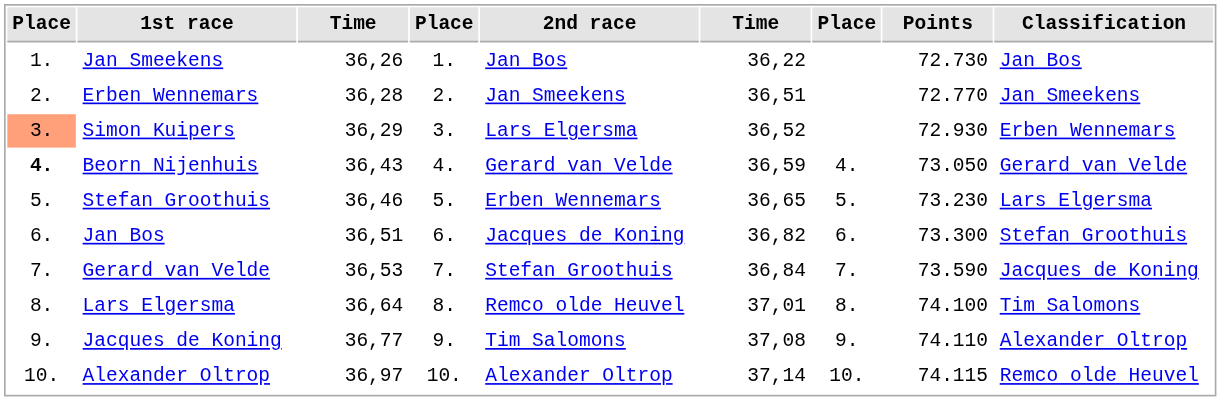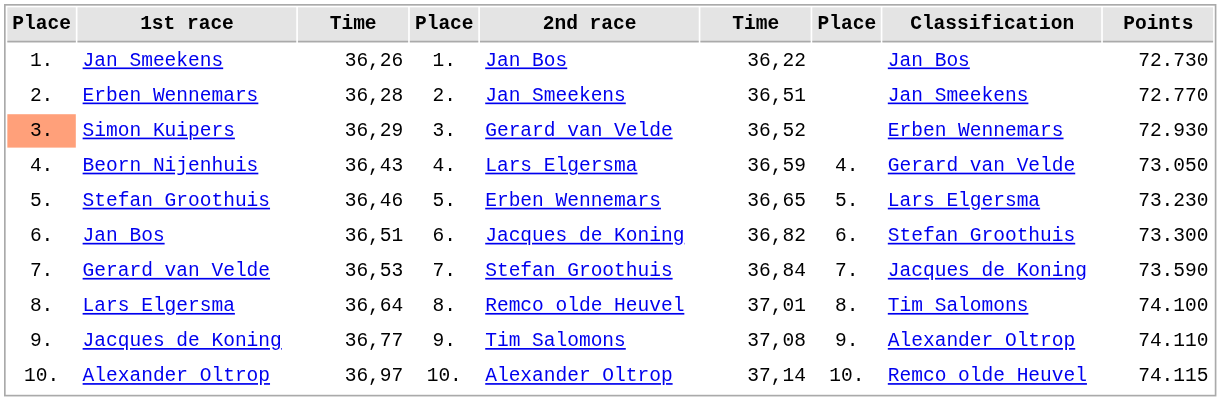 <table cellspacing="1" cellpadding="3" style="border:1px solid #AAAAAA;font-size:90%">
 <tr bgcolor="#E4E4E4">
 <th style="border-bottom:1px solid #AAAAAA" width=15>Place</th>
 <th style="border-bottom:1px solid #AAAAAA" width=125>1st race</th>
 <th style="border-bottom:1px solid #AAAAAA" width=60>Time</th>
 <th style="border-bottom:1px solid #AAAAAA" width=15>Place</th>
 <th style="border-bottom:1px solid #AAAAAA" width=125>2nd race</th>
 <th style="border-bottom:1px solid #AAAAAA" width=60>Time</th>
 <th style="border-bottom:1px solid #AAAAAA" width=15>Place</th>
+<th style="border-bottom:1px solid #AAAAAA" width=125>Classification</th>
 <th style="border-bottom:1px solid #AAAAAA" width=60>Points</th>
-<th style="border-bottom:1px solid #AAAAAA" width=125>Classification</th>
 </tr>
 <tr>
 <td align="center">1.</td>
 <td><a href='#'>Jan Smeekens</a></td>
 <td align="right">36,26</td>
 <td align="center">1.</td>
 <td><a href='#'>Jan Bos</a></td>
 <td align="right">36,22</td>
 <td align="center"></td>
+<td><a href='#'>Jan Bos</a></td>
 <td align="right">72.730</td>
-<td><a href='#'>Jan Bos</a></td>
 </tr>
 <tr>
 <td align="center">2.</td>
 <td><a href='#'>Erben Wennemars</a></td>
 <td align="right">36,28</td>
 <td align="center">2.</td>
 <td><a href='#'>Jan Smeekens</a></td>
 <td align="right">36,51</td>
 <td align="center"></td>
+<td><a href='#'>Jan Smeekens</a></td>
 <td align="right">72.770</td>
-<td><a href='#'>Jan Smeekens</a></td>
 </tr>
 <tr>
 <td align="center" style="background: lightsalmon;">3.</td>
 <td><a href='#'>Simon Kuipers</a></td>
 <td align="right">36,29</td>
 <td align="center">3.</td>
-<td><a href='#'>Lars Elgersma</a></td>
+<td><a href='#'>Gerard van Velde</a></td>
 <td align="right">36,52</td>
 <td align="center"></td>
+<td><a href='#'>Erben Wennemars</a></td>
 <td align="right">72.930</td>
-<td><a href='#'>Erben Wennemars</a></td>
 </tr>
 <tr>
-<td align="center"><strong>4.</strong></td>
+<td align="center">4.</td>
 <td><a href='#'>Beorn Nijenhuis</a></td>
 <td align="right">36,43</td>
 <td align="center">4.</td>
-<td><a href='#'>Gerard van Velde</a></td>
+<td><a href='#'>Lars Elgersma</a></td>
 <td align="right">36,59</td>
 <td align="center">4.</td>
+<td><a href='#'>Gerard van Velde</a></td>
 <td align="right">73.050</td>
-<td><a href='#'>Gerard van Velde</a></td>
 </tr>
 <tr>
 <td align="center">5.</td>
 <td><a href='#'>Stefan Groothuis</a></td>
 <td align="right">36,46</td>
 <td align="center">5.</td>
 <td><a href='#'>Erben Wennemars</a></td>
 <td align="right">36,65</td>
 <td align="center">5.</td>
+<td><a href='#'>Lars Elgersma</a></td>
 <td align="right">73.230</td>
-<td><a href='#'>Lars Elgersma</a></td>
 </tr>
 <tr>
 <td align="center">6.</td>
 <td><a href='#'>Jan Bos</a></td>
 <td align="right">36,51</td>
 <td align="center">6.</td>
 <td><a href='#'>Jacques de Koning</a></td>
 <td align="right">36,82</td>
 <td align="center">6.</td>
+<td><a href='#'>Stefan Groothuis</a></td>
 <td align="right">73.300</td>
-<td><a href='#'>Stefan Groothuis</a></td>
 </tr>
 <tr>
 <td align="center">7.</td>
 <td><a href='#'>Gerard van Velde</a></td>
 <td align="right">36,53</td>
 <td align="center">7.</td>
 <td><a href='#'>Stefan Groothuis</a></td>
 <td align="right">36,84</td>
 <td align="center">7.</td>
+<td><a href='#'>Jacques de Koning</a></td>
 <td align="right">73.590</td>
-<td><a href='#'>Jacques de Koning</a></td>
 </tr>
 <tr>
 <td align="center">8.</td>
 <td><a href='#'>Lars Elgersma</a></td>
 <td align="right">36,64</td>
 <td align="center">8.</td>
 <td><a href='#'>Remco olde Heuvel</a></td>
 <td align="right">37,01</td>
 <td align="center">8.</td>
+<td><a href='#'>Tim Salomons</a></td>
 <td align="right">74.100</td>
-<td><a href='#'>Tim Salomons</a></td>
 </tr>
 <tr>
 <td align="center">9.</td>
 <td><a href='#'>Jacques de Koning</a></td>
 <td align="right">36,77</td>
 <td align="center">9.</td>
 <td><a href='#'>Tim Salomons</a></td>
 <td align="right">37,08</td>
 <td align="center">9.</td>
+<td><a href='#'>Alexander Oltrop</a></td>
 <td align="right">74.110</td>
-<td><a href='#'>Alexander Oltrop</a></td>
 </tr>
 <tr>
 <td align="center">10.</td>
 <td><a href='#'>Alexander Oltrop</a></td>
 <td align="right">36,97</td>
 <td align="center">10.</td>
 <td><a href='#'>Alexander Oltrop</a></td>
 <td align="right">37,14</td>
 <td align="center">10.</td>
+<td><a href='#'>Remco olde Heuvel</a></td>
 <td align="right">74.115</td>
-<td><a href='#'>Remco olde Heuvel</a></td>
 </tr>
 </table>
